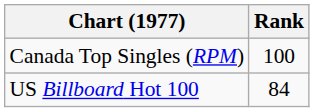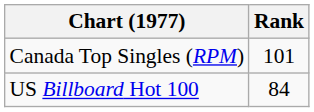 <table class="wikitable sortable">
 <tr>
 <th align="left">Chart (1977)</th>
 <th style="text-align:center;">Rank</th>
 </tr>
 <tr>
 <td>Canada Top Singles (<em><a href='#'>RPM</a></em>) </td>
-<td style="text-align:center;">100</td>
+<td style="text-align:center;">101</td>
 </tr>
 <tr>
 <td>US <a href='#'><em>Billboard</em> Hot 100</a></td>
 <td style="text-align:center;">84</td>
 </tr>
 </table>
